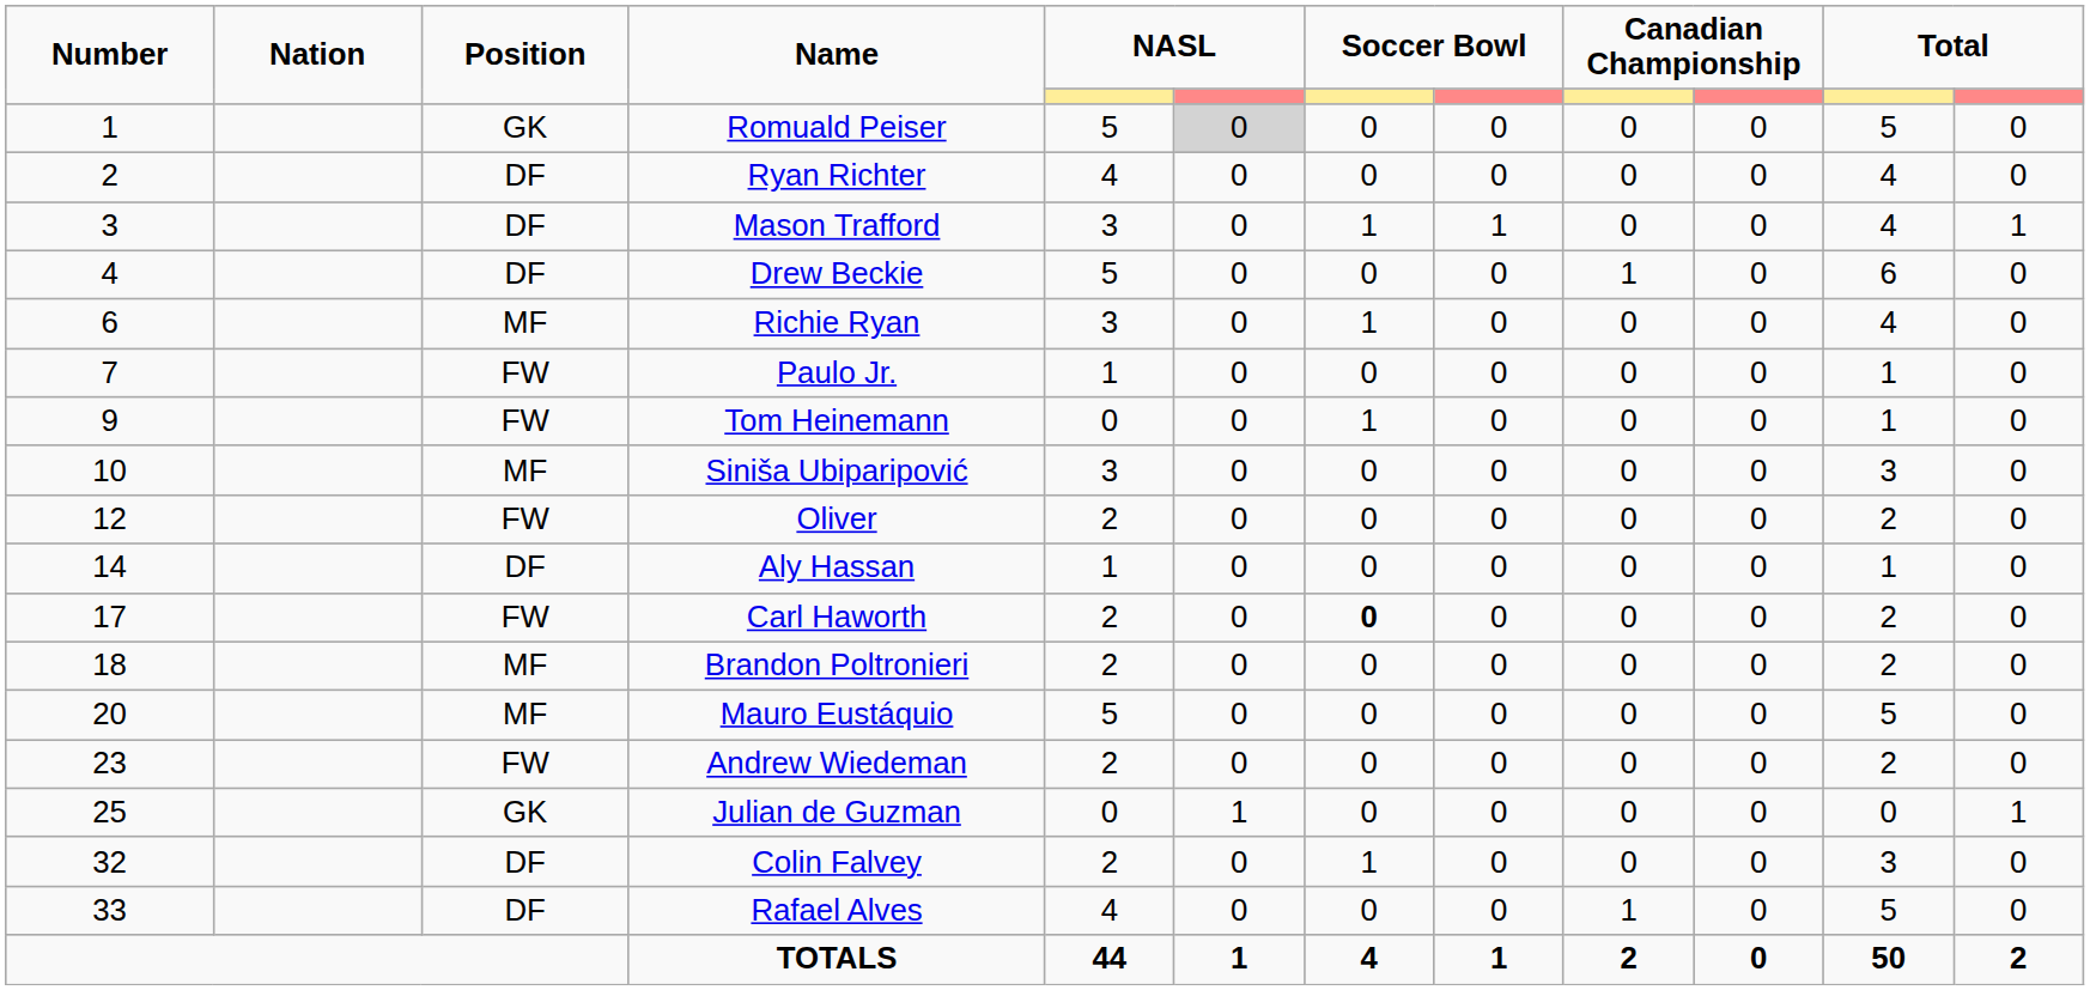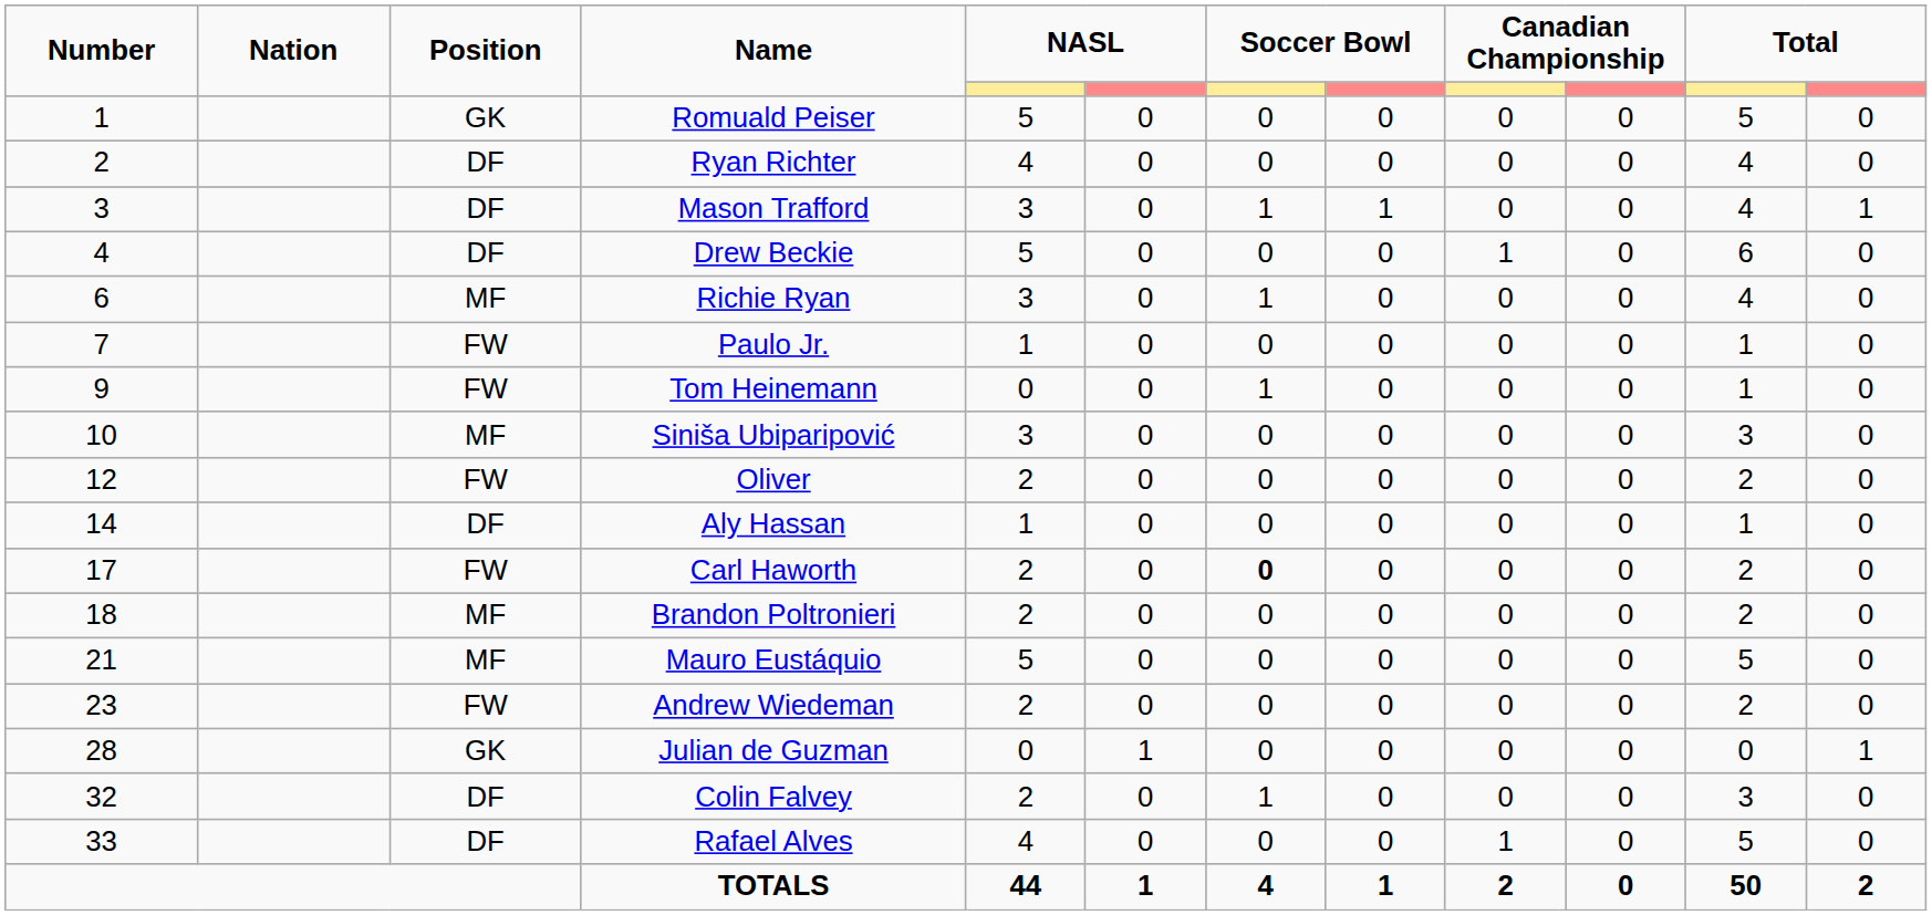 <table class="wikitable" style="text-align:center;">
 <tr style="text-align:center;">
 <td rowspan="2"  style="width:10%; "><strong>Number</strong></td>
 <td rowspan="2"  style="width:10%; "><strong>Nation</strong></td>
 <td rowspan="2"  style="width:10%; "><strong>Position</strong></td>
 <td rowspan="2"  style="width:20%; "><strong>Name</strong></td>
 <td colspan="2"><strong>NASL</strong></td>
 <td colspan="2"><strong>Soccer Bowl</strong></td>
 <td colspan="2"><strong>Canadian Championship</strong></td>
 <td colspan="2"><strong>Total</strong></td>
 </tr>
 <tr>
 <th style="width:60px; background:#fe9;"></th>
 <th style="width:60px; background:#ff8888;"></th>
 <th style="width:60px; background:#fe9;"></th>
 <th style="width:60px; background:#ff8888;"></th>
 <th style="width:60px; background:#fe9;"></th>
 <th style="width:60px; background:#ff8888;"></th>
 <th style="width:60px; background:#fe9;"></th>
 <th style="width:60px; background:#ff8888;"></th>
 </tr>
 <tr>
 <td>1</td>
 <td></td>
 <td>GK</td>
 <td><a href='#'>Romuald Peiser</a></td>
 <td>5</td>
-<td style="background: lightgrey;">0</td>
+<td>0</td>
 <td>0</td>
 <td>0</td>
 <td>0</td>
 <td>0</td>
 <td>5</td>
 <td>0</td>
 </tr>
 <tr>
 <td>2</td>
 <td></td>
 <td>DF</td>
 <td><a href='#'>Ryan Richter</a></td>
 <td>4</td>
 <td>0</td>
 <td>0</td>
 <td>0</td>
 <td>0</td>
 <td>0</td>
 <td>4</td>
 <td>0</td>
 </tr>
 <tr>
 <td>3</td>
 <td></td>
 <td>DF</td>
 <td><a href='#'>Mason Trafford</a></td>
 <td>3</td>
 <td>0</td>
 <td>1</td>
 <td>1</td>
 <td>0</td>
 <td>0</td>
 <td>4</td>
 <td>1</td>
 </tr>
 <tr>
 <td>4</td>
 <td></td>
 <td>DF</td>
 <td><a href='#'>Drew Beckie</a></td>
 <td>5</td>
 <td>0</td>
 <td>0</td>
 <td>0</td>
 <td>1</td>
 <td>0</td>
 <td>6</td>
 <td>0</td>
 </tr>
 <tr>
 <td>6</td>
 <td></td>
 <td>MF</td>
 <td><a href='#'>Richie Ryan</a></td>
 <td>3</td>
 <td>0</td>
 <td>1</td>
 <td>0</td>
 <td>0</td>
 <td>0</td>
 <td>4</td>
 <td>0</td>
 </tr>
 <tr>
 <td>7</td>
 <td></td>
 <td>FW</td>
 <td><a href='#'>Paulo Jr.</a></td>
 <td>1</td>
 <td>0</td>
 <td>0</td>
 <td>0</td>
 <td>0</td>
 <td>0</td>
 <td>1</td>
 <td>0</td>
 </tr>
 <tr>
 <td>9</td>
 <td></td>
 <td>FW</td>
 <td><a href='#'>Tom Heinemann</a></td>
 <td>0</td>
 <td>0</td>
 <td>1</td>
 <td>0</td>
 <td>0</td>
 <td>0</td>
 <td>1</td>
 <td>0</td>
 </tr>
 <tr>
 <td>10</td>
 <td></td>
 <td>MF</td>
 <td><a href='#'>Siniša Ubiparipović</a></td>
 <td>3</td>
 <td>0</td>
 <td>0</td>
 <td>0</td>
 <td>0</td>
 <td>0</td>
 <td>3</td>
 <td>0</td>
 </tr>
 <tr>
 <td>12</td>
 <td></td>
 <td>FW</td>
 <td><a href='#'>Oliver</a></td>
 <td>2</td>
 <td>0</td>
 <td>0</td>
 <td>0</td>
 <td>0</td>
 <td>0</td>
 <td>2</td>
 <td>0</td>
 </tr>
 <tr>
 <td>14</td>
 <td></td>
 <td>DF</td>
 <td><a href='#'>Aly Hassan</a></td>
 <td>1</td>
 <td>0</td>
 <td>0</td>
 <td>0</td>
 <td>0</td>
 <td>0</td>
 <td>1</td>
 <td>0</td>
 </tr>
 <tr>
 <td>17</td>
 <td></td>
 <td>FW</td>
 <td><a href='#'>Carl Haworth</a></td>
 <td>2</td>
 <td>0</td>
 <td><strong>0</strong></td>
 <td>0</td>
 <td>0</td>
 <td>0</td>
 <td>2</td>
 <td>0</td>
 </tr>
 <tr>
 <td>18</td>
 <td></td>
 <td>MF</td>
 <td><a href='#'>Brandon Poltronieri</a></td>
 <td>2</td>
 <td>0</td>
 <td>0</td>
 <td>0</td>
 <td>0</td>
 <td>0</td>
 <td>2</td>
 <td>0</td>
 </tr>
 <tr>
-<td>20</td>
+<td>21</td>
 <td></td>
 <td>MF</td>
 <td><a href='#'>Mauro Eustáquio</a></td>
 <td>5</td>
 <td>0</td>
 <td>0</td>
 <td>0</td>
 <td>0</td>
 <td>0</td>
 <td>5</td>
 <td>0</td>
 </tr>
 <tr>
 <td>23</td>
 <td></td>
 <td>FW</td>
 <td><a href='#'>Andrew Wiedeman</a></td>
 <td>2</td>
 <td>0</td>
 <td>0</td>
 <td>0</td>
 <td>0</td>
 <td>0</td>
 <td>2</td>
 <td>0</td>
 </tr>
 <tr>
-<td>25</td>
+<td>28</td>
 <td></td>
 <td>GK</td>
 <td><a href='#'>Julian de Guzman</a></td>
 <td>0</td>
 <td>1</td>
 <td>0</td>
 <td>0</td>
 <td>0</td>
 <td>0</td>
 <td>0</td>
 <td>1</td>
 </tr>
 <tr>
 <td>32</td>
 <td></td>
 <td>DF</td>
 <td><a href='#'>Colin Falvey</a></td>
 <td>2</td>
 <td>0</td>
 <td>1</td>
 <td>0</td>
 <td>0</td>
 <td>0</td>
 <td>3</td>
 <td>0</td>
 </tr>
 <tr>
 <td>33</td>
 <td></td>
 <td>DF</td>
 <td><a href='#'>Rafael Alves</a></td>
 <td>4</td>
 <td>0</td>
 <td>0</td>
 <td>0</td>
 <td>1</td>
 <td>0</td>
 <td>5</td>
 <td>0</td>
 </tr>
 <tr>
 <td colspan="3"></td>
 <td><strong>TOTALS</strong></td>
 <td><strong>44</strong></td>
 <td><strong>1</strong></td>
 <td><strong>4</strong></td>
 <td><strong>1</strong></td>
 <td><strong>2</strong></td>
 <td><strong>0</strong></td>
 <td><strong>50</strong></td>
 <td><strong>2</strong></td>
 </tr>
 </table>
